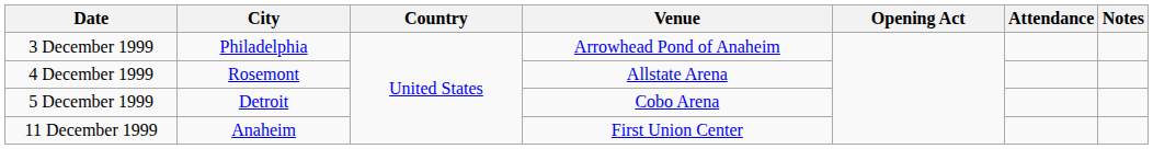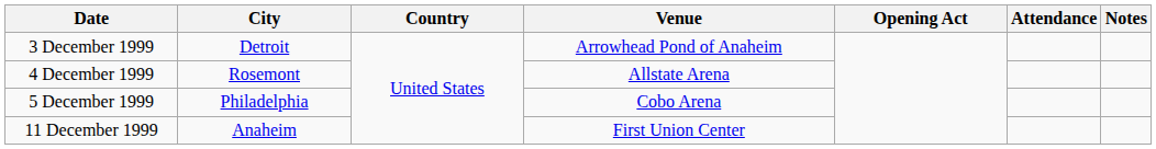 <table class="wikitable" style="text-align:center;">
 <tr>
 <th width="150">Date</th>
 <th width="150">City</th>
 <th width="150">Country</th>
 <th width="275">Venue</th>
 <th width="150">Opening Act</th>
 <th>Attendance</th>
 <th>Notes</th>
 </tr>
 <tr>
 <td>3 December 1999</td>
-<td><a href='#'>Philadelphia</a></td>
+<td><a href='#'>Detroit</a></td>
 <td rowspan="4"><a href='#'>United States</a></td>
 <td><a href='#'>Arrowhead Pond of Anaheim</a></td>
 <td rowspan="4"></td>
 <td></td>
 <td></td>
 </tr>
 <tr>
 <td>4 December 1999</td>
 <td><a href='#'>Rosemont</a></td>
 <td><a href='#'>Allstate Arena</a></td>
 <td></td>
 <td></td>
 </tr>
 <tr>
 <td>5 December 1999</td>
-<td><a href='#'>Detroit</a></td>
+<td><a href='#'>Philadelphia</a></td>
 <td><a href='#'>Cobo Arena</a></td>
 <td></td>
 <td></td>
 </tr>
 <tr>
 <td>11 December 1999</td>
 <td><a href='#'>Anaheim</a></td>
 <td><a href='#'>First Union Center</a></td>
 <td></td>
 <td></td>
 </tr>
 </table>
